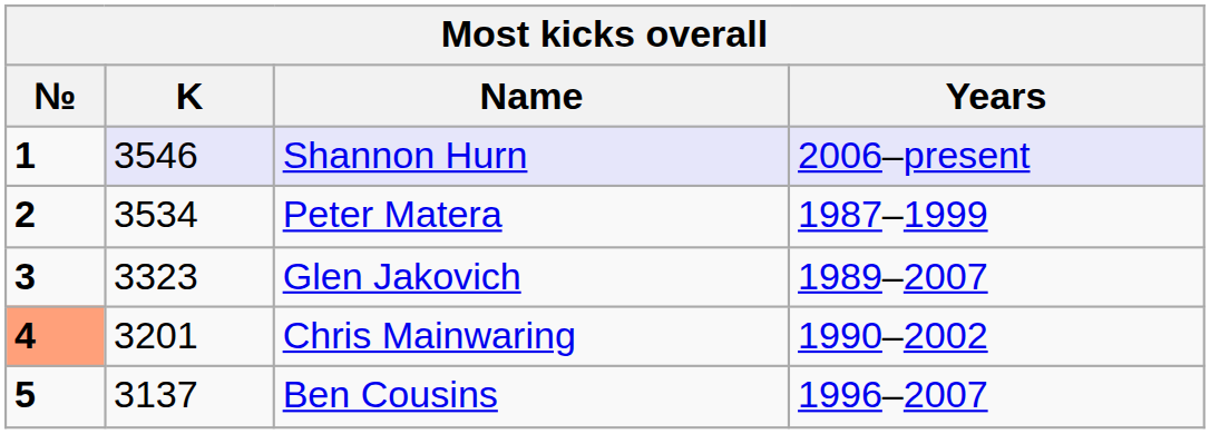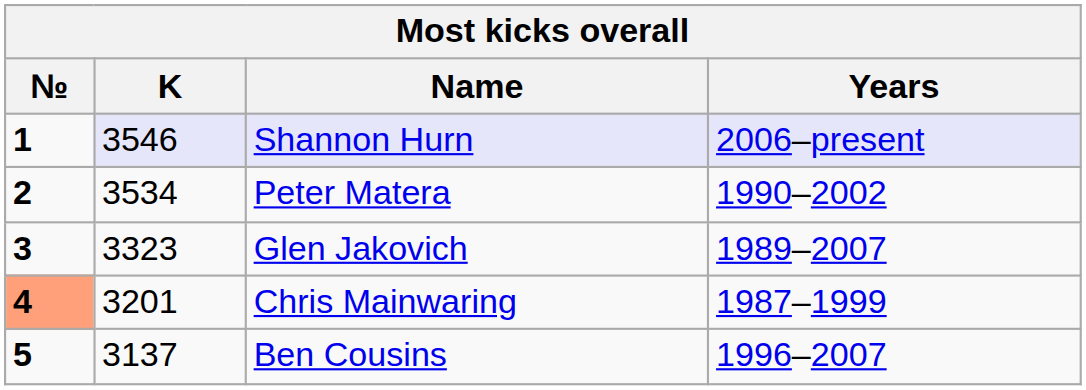 <table class="wikitable" style="width:40%;">
 <tr>
 <th colspan="4">Most kicks overall</th>
 </tr>
 <tr>
 <th>№</th>
 <th>K</th>
 <th>Name</th>
 <th>Years</th>
 </tr>
 <tr>
 <td><strong>1</strong></td>
 <td style="background:lavender;">3546</td>
 <td style="background:lavender;"><a href='#'>Shannon Hurn</a></td>
 <td style="background:lavender;"><a href='#'>2006</a>–<a href='#'>present</a></td>
 </tr>
 <tr>
 <td><strong>2</strong></td>
 <td>3534</td>
 <td><a href='#'>Peter Matera</a></td>
-<td><a href='#'>1987</a>–<a href='#'>1999</a></td>
+<td><a href='#'>1990</a>–<a href='#'>2002</a></td>
 </tr>
 <tr>
 <td><strong>3</strong></td>
 <td>3323</td>
 <td><a href='#'>Glen Jakovich</a></td>
 <td><a href='#'>1989</a>–<a href='#'>2007</a></td>
 </tr>
 <tr>
 <td style="background: lightsalmon;"><strong>4</strong></td>
 <td>3201</td>
 <td><a href='#'>Chris Mainwaring</a></td>
-<td><a href='#'>1990</a>–<a href='#'>2002</a></td>
+<td><a href='#'>1987</a>–<a href='#'>1999</a></td>
 </tr>
 <tr>
 <td><strong>5</strong></td>
 <td>3137</td>
 <td><a href='#'>Ben Cousins</a></td>
 <td><a href='#'>1996</a>–<a href='#'>2007</a></td>
 </tr>
 </table>
